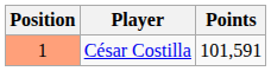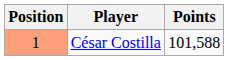 <table class=wikitable>
 <tr>
 <th>Position</th>
 <th>Player</th>
 <th>Points</th>
 </tr>
 <tr>
 <td align=center style="background: lightsalmon;">1</td>
 <td> <a href='#'>César Costilla</a></td>
-<td align=center>101,591</td>
+<td align=center>101,588</td>
 </tr>
 </table>
